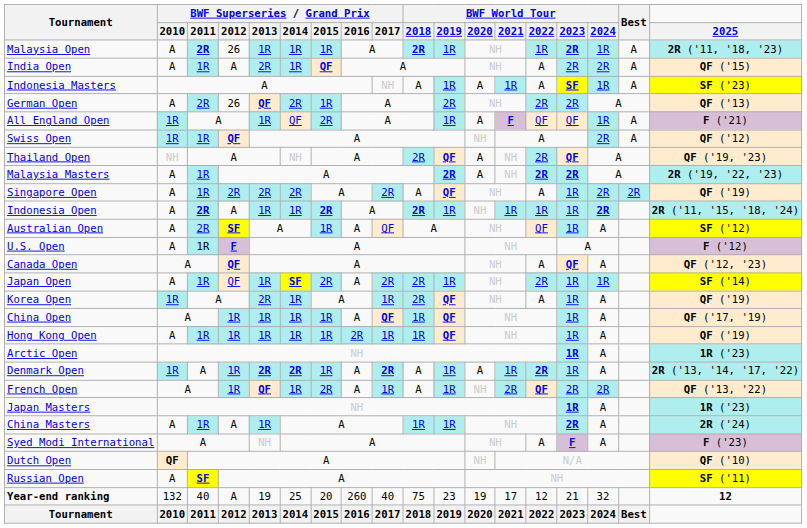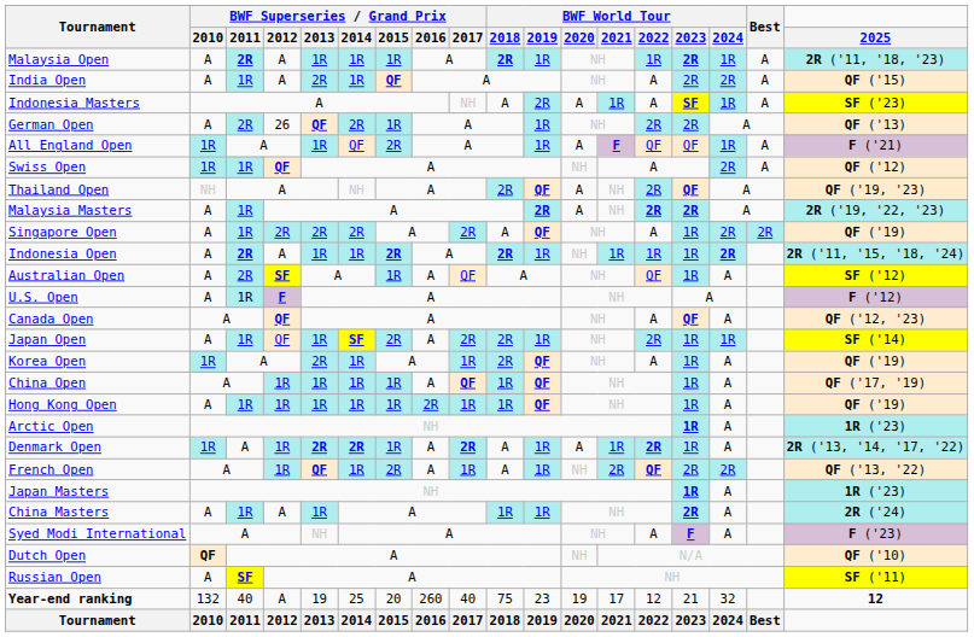 <table class="wikitable" style="font-size: 90%; text-align:center">
 <tr>
 <th rowspan="2">Tournament</th>
 <th colspan="8"><a href='#'>BWF Superseries</a> / <a href='#'>Grand Prix</a></th>
 <th colspan="7"><a href='#'>BWF World Tour</a></th>
 <th rowspan="2">Best</th>
 </tr>
 <tr>
 <th>2010</th>
 <th>2011</th>
 <th>2012</th>
 <th>2013</th>
 <th>2014</th>
 <th>2015</th>
 <th>2016</th>
 <th>2017</th>
 <th><a href='#'>2018</a></th>
 <th><a href='#'>2019</a></th>
 <th><a href='#'>2020</a></th>
 <th><a href='#'>2021</a></th>
 <th><a href='#'>2022</a></th>
 <th><a href='#'>2023</a></th>
 <th><a href='#'>2024</a></th>
 <th><a href='#'>2025</a></th>
 </tr>
 <tr>
 <td align=left><a href='#'>Malaysia Open</a></td>
 <td>A</td>
 <td bgcolor=AFEEEE><strong><a href='#'>2R</a></strong></td>
-<td 2012;>26</td>
+<td>A</td>
 <td bgcolor=AFEEEE><a href='#'>1R</a></td>
 <td bgcolor=AFEEEE><a href='#'>1R</a></td>
 <td bgcolor=AFEEEE><a href='#'>1R</a></td>
 <td colspan="2">A</td>
 <td bgcolor=AFEEEE><strong><a href='#'>2R</a></strong></td>
 <td bgcolor=AFEEEE><a href='#'>1R</a></td>
 <td colspan="2" style=color:#ccc>NH</td>
 <td bgcolor=AFEEEE><a href='#'>1R</a></td>
 <td bgcolor=AFEEEE><strong><a href='#'>2R</a></strong></td>
 <td bgcolor=AFEEEE><a href='#'>1R</a></td>
 <td>A</td>
 <td bgcolor=AFEEEE><strong>2R</strong> ('11, '18, '23)</td>
 </tr>
 <tr>
 <td align=left><a href='#'>India Open</a></td>
 <td>A</td>
 <td bgcolor=AFEEEE><a href='#'>1R</a></td>
 <td>A</td>
 <td bgcolor=AFEEEE><a href='#'>2R</a></td>
 <td bgcolor=AFEEEE><a href='#'>1R</a></td>
 <td bgcolor=FFEBCD><strong><a href='#'>QF</a></strong></td>
 <td colspan="4">A</td>
 <td colspan="2" style=color:#ccc>NH</td>
 <td>A</td>
 <td bgcolor=AFEEEE><a href='#'>2R</a></td>
 <td bgcolor=AFEEEE><a href='#'>2R</a></td>
 <td>A</td>
 <td bgcolor=FFEBCD><strong>QF</strong> ('15)</td>
 </tr>
 <tr>
 <td align=left><a href='#'>Indonesia Masters</a></td>
 <td colspan="7">A</td>
 <td style=color:#ccc>NH</td>
 <td>A</td>
-<td bgcolor=AFEEEE><a href='#'>1R</a></td>
+<td bgcolor=AFEEEE><a href='#'>2R</a></td>
 <td>A</td>
 <td bgcolor=AFEEEE><a href='#'>1R</a></td>
 <td>A</td>
 <td bgcolor=FFFF00><strong><a href='#'>SF</a></strong></td>
 <td bgcolor=AFEEEE><a href='#'>1R</a></td>
 <td>A</td>
 <td bgcolor=FFFF00><strong>SF</strong> ('23)</td>
 </tr>
 <tr>
 <td align=left><a href='#'>German Open</a></td>
 <td>A</td>
 <td bgcolor=AFEEEE><a href='#'>2R</a></td>
 <td 2012;>26</td>
 <td bgcolor=FFEBCD><strong><a href='#'>QF</a></strong></td>
 <td bgcolor=AFEEEE><a href='#'>2R</a></td>
 <td bgcolor=AFEEEE><a href='#'>1R</a></td>
 <td colspan="3">A</td>
-<td bgcolor=AFEEEE><a href='#'>2R</a></td>
+<td bgcolor=AFEEEE><a href='#'>1R</a></td>
 <td colspan="2" style=color:#ccc>NH</td>
 <td bgcolor=AFEEEE><a href='#'>2R</a></td>
 <td bgcolor=AFEEEE><a href='#'>2R</a></td>
 <td colspan="2">A</td>
 <td bgcolor=FFEBCD><strong>QF</strong> ('13)</td>
 </tr>
 <tr>
 <td align=left><a href='#'>All England Open</a></td>
 <td bgcolor=AFEEEE><a href='#'>1R</a></td>
 <td colspan="2">A</td>
 <td bgcolor=AFEEEE><a href='#'>1R</a></td>
 <td bgcolor=FFEBCD><a href='#'>QF</a></td>
 <td bgcolor=AFEEEE><a href='#'>2R</a></td>
 <td colspan="3">A</td>
 <td bgcolor=AFEEEE><a href='#'>1R</a></td>
 <td>A</td>
 <td bgcolor=D8BFD8><strong><a href='#'>F</a></strong></td>
 <td bgcolor=FFEBCD><a href='#'>QF</a></td>
 <td bgcolor=FFEBCD><a href='#'>QF</a></td>
 <td bgcolor=AFEEEE><a href='#'>1R</a></td>
 <td>A</td>
 <td bgcolor=D8BFD8><strong>F</strong> ('21)</td>
 </tr>
 <tr>
 <td align=left><a href='#'>Swiss Open</a></td>
 <td bgcolor=AFEEEE><a href='#'>1R</a></td>
 <td bgcolor=AFEEEE><a href='#'>1R</a></td>
 <td bgcolor=FFEBCD><a href='#'><strong>QF</strong></a></td>
 <td colspan="7">A</td>
 <td style=color:#ccc>NH</td>
 <td colspan="3">A</td>
 <td bgcolor=AFEEEE><a href='#'>2R</a></td>
 <td>A</td>
 <td bgcolor=FFEBCD><strong>QF</strong> ('12)</td>
 </tr>
 <tr>
 <td align=left><a href='#'>Thailand Open</a></td>
 <td style=color:#ccc>NH</td>
 <td colspan="3">A</td>
 <td style=color:#ccc>NH</td>
 <td colspan="3">A</td>
 <td bgcolor=AFEEEE><a href='#'>2R</a></td>
 <td bgcolor=FFEBCD><strong><a href='#'>QF</a></strong></td>
 <td>A</td>
 <td style=color:#ccc>NH</td>
 <td bgcolor=AFEEEE><a href='#'>2R</a></td>
 <td bgcolor=FFEBCD><strong><a href='#'>QF</a></strong></td>
 <td colspan="2">A</td>
 <td bgcolor=FFEBCD><strong>QF</strong> ('19, '23)</td>
 </tr>
 <tr>
 <td align=left><a href='#'>Malaysia Masters</a></td>
 <td>A</td>
 <td bgcolor=AFEEEE><a href='#'>1R</a></td>
 <td colspan="7">A</td>
 <td bgcolor=AFEEEE><strong><a href='#'>2R</a></strong></td>
 <td>A</td>
 <td style=color:#ccc>NH</td>
 <td bgcolor=AFEEEE><strong><a href='#'>2R</a></strong></td>
 <td bgcolor=AFEEEE><strong><a href='#'>2R</a></strong></td>
 <td colspan="2">A</td>
 <td bgcolor=AFEEEE><strong>2R</strong> ('19, '22, '23)</td>
 </tr>
 <tr>
 <td align=left><a href='#'>Singapore Open</a></td>
 <td>A</td>
 <td bgcolor=AFEEEE><a href='#'>1R</a></td>
 <td bgcolor=AFEEEE><a href='#'>2R</a></td>
 <td bgcolor=AFEEEE><a href='#'>2R</a></td>
 <td bgcolor=AFEEEE><a href='#'>2R</a></td>
 <td colspan="2">A</td>
 <td bgcolor=AFEEEE><a href='#'>2R</a></td>
 <td>A</td>
 <td bgcolor=FFEBCD><strong><a href='#'>QF</a></strong></td>
 <td colspan="2" style=color:#ccc>NH</td>
 <td>A</td>
 <td bgcolor=AFEEEE><a href='#'>1R</a></td>
 <td bgcolor=AFEEEE><a href='#'>2R</a></td>
 <td bgcolor=AFEEEE><a href='#'>2R</a></td>
 <td bgcolor=FFEBCD><strong>QF</strong> ('19)</td>
 </tr>
 <tr>
 <td align=left><a href='#'>Indonesia Open</a></td>
 <td>A</td>
 <td bgcolor=AFEEEE><strong><a href='#'>2R</a></strong></td>
 <td>A</td>
 <td bgcolor=AFEEEE><a href='#'>1R</a></td>
 <td bgcolor=AFEEEE><a href='#'>1R</a></td>
 <td bgcolor=AFEEEE><strong><a href='#'>2R</a></strong></td>
 <td colspan="2">A</td>
 <td bgcolor=AFEEEE><strong><a href='#'>2R</a></strong></td>
 <td bgcolor=AFEEEE><a href='#'>1R</a></td>
 <td style=color:#ccc>NH</td>
 <td bgcolor=AFEEEE><a href='#'>1R</a></td>
 <td bgcolor=AFEEEE><a href='#'>1R</a></td>
 <td bgcolor=AFEEEE><a href='#'>1R</a></td>
 <td bgcolor=AFEEEE><strong><a href='#'>2R</a></strong></td>
 <td></td>
 <td bgcolor=AFEEEE><strong>2R</strong> ('11, '15, '18, '24)</td>
 </tr>
 <tr>
 <td align=left><a href='#'>Australian Open</a></td>
 <td>A</td>
 <td bgcolor=AFEEEE><a href='#'>2R</a></td>
 <td bgcolor=FFFF00><strong><a href='#'>SF</a></strong></td>
 <td colspan="2">A</td>
 <td bgcolor=AFEEEE><a href='#'>1R</a></td>
 <td>A</td>
 <td bgcolor=FFEBCD><a href='#'>QF</a></td>
 <td colspan="2">A</td>
 <td colspan="2" style=color:#ccc>NH</td>
 <td bgcolor=FFEBCD><a href='#'>QF</a></td>
 <td bgcolor=AFEEEE><a href='#'>1R</a></td>
 <td>A</td>
 <td></td>
 <td bgcolor=FFFF00><strong>SF</strong> ('12)</td>
 </tr>
 <tr>
 <td align=left><a href='#'>U.S. Open</a></td>
 <td>A</td>
 <td 2011; bgcolor=AFEEEE>1R</td>
 <td bgcolor=D8BFD8><strong><a href='#'>F</a></strong></td>
 <td colspan="7">A</td>
 <td colspan="3" style=color:#ccc>NH</td>
 <td colspan="2">A</td>
 <td></td>
 <td bgcolor=D8BFD8><strong>F</strong> ('12)</td>
 </tr>
 <tr>
 <td align=left><a href='#'>Canada Open</a></td>
 <td colspan="2">A</td>
 <td bgcolor=FFEBCD><strong><a href='#'>QF</a></strong></td>
 <td colspan="7">A</td>
 <td colspan="2" style=color:#ccc>NH</td>
 <td>A</td>
 <td bgcolor=FFEBCD><strong><a href='#'>QF</a></strong></td>
 <td>A</td>
 <td></td>
 <td bgcolor=FFEBCD><strong>QF</strong> ('12, '23)</td>
 </tr>
 <tr>
 <td align=left><a href='#'>Japan Open</a></td>
 <td>A</td>
 <td bgcolor=AFEEEE><a href='#'>1R</a></td>
 <td bgcolor=FFEBCD><a href='#'>QF</a></td>
 <td bgcolor=AFEEEE><a href='#'>1R</a></td>
 <td bgcolor=FFFF00><strong><a href='#'>SF</a></strong></td>
 <td bgcolor=AFEEEE><a href='#'>2R</a></td>
 <td>A</td>
 <td bgcolor=AFEEEE><a href='#'>2R</a></td>
 <td bgcolor=AFEEEE><a href='#'>2R</a></td>
 <td bgcolor=AFEEEE><a href='#'>1R</a></td>
 <td colspan="2" style=color:#ccc>NH</td>
 <td bgcolor=AFEEEE><a href='#'>2R</a></td>
 <td bgcolor=AFEEEE><a href='#'>1R</a></td>
 <td bgcolor=AFEEEE><a href='#'>1R</a></td>
 <td></td>
 <td bgcolor=FFFF00><strong>SF</strong> ('14)</td>
 </tr>
 <tr>
 <td align=left><a href='#'>Korea Open</a></td>
 <td bgcolor=AFEEEE><a href='#'>1R</a></td>
 <td colspan="2">A</td>
 <td bgcolor=AFEEEE><a href='#'>2R</a></td>
 <td bgcolor=AFEEEE><a href='#'>1R</a></td>
 <td colspan="2">A</td>
 <td bgcolor=AFEEEE><a href='#'>1R</a></td>
 <td bgcolor=AFEEEE><a href='#'>2R</a></td>
 <td bgcolor=FFEBCD><strong><a href='#'>QF</a></strong></td>
 <td colspan="2" style=color:#ccc>NH</td>
 <td>A</td>
 <td bgcolor=AFEEEE><a href='#'>1R</a></td>
 <td>A</td>
 <td></td>
 <td bgcolor=FFEBCD><strong>QF</strong> ('19)</td>
 </tr>
 <tr>
 <td align=left><a href='#'>China Open</a></td>
 <td colspan="2">A</td>
 <td bgcolor=AFEEEE><a href='#'>1R</a></td>
 <td bgcolor=AFEEEE><a href='#'>1R</a></td>
 <td bgcolor=AFEEEE><a href='#'>1R</a></td>
 <td bgcolor=AFEEEE><a href='#'>1R</a></td>
 <td>A</td>
 <td bgcolor=FFEBCD><strong><a href='#'>QF</a></strong></td>
 <td bgcolor=AFEEEE><a href='#'>1R</a></td>
 <td bgcolor=FFEBCD><strong><a href='#'>QF</a></strong></td>
 <td colspan="3" style=color:#ccc>NH</td>
 <td bgcolor=AFEEEE><a href='#'>1R</a></td>
 <td>A</td>
 <td></td>
 <td bgcolor=FFEBCD><strong>QF</strong> ('17, '19)</td>
 </tr>
 <tr>
 <td align=left><a href='#'>Hong Kong Open</a></td>
 <td>A</td>
 <td bgcolor=AFEEEE><a href='#'>1R</a></td>
 <td bgcolor=AFEEEE><a href='#'>1R</a></td>
 <td bgcolor=AFEEEE><a href='#'>1R</a></td>
 <td bgcolor=AFEEEE><a href='#'>1R</a></td>
 <td bgcolor=AFEEEE><a href='#'>1R</a></td>
 <td bgcolor=AFEEEE><a href='#'>2R</a></td>
 <td bgcolor=AFEEEE><a href='#'>1R</a></td>
 <td bgcolor=AFEEEE><a href='#'>1R</a></td>
 <td bgcolor=FFEBCD><strong><a href='#'>QF</a></strong></td>
 <td colspan="3" style=color:#ccc>NH</td>
 <td bgcolor=AFEEEE><a href='#'>1R</a></td>
 <td>A</td>
 <td></td>
 <td bgcolor=FFEBCD><strong>QF</strong> ('19)</td>
 </tr>
 <tr>
 <td align=left><a href='#'>Arctic Open</a></td>
 <td colspan="13" style=color:#ccc>NH</td>
 <td bgcolor=AFEEEE><strong><a href='#'>1R</a></strong></td>
 <td>A</td>
 <td></td>
 <td bgcolor=AFEEEE><strong>1R</strong> ('23)</td>
 </tr>
 <tr>
 <td align=left><a href='#'>Denmark Open</a></td>
 <td bgcolor=AFEEEE><a href='#'>1R</a></td>
 <td>A</td>
 <td bgcolor=AFEEEE><a href='#'>1R</a></td>
 <td bgcolor=AFEEEE><strong><a href='#'>2R</a></strong></td>
 <td bgcolor=AFEEEE><strong><a href='#'>2R</a></strong></td>
 <td bgcolor=AFEEEE><a href='#'>1R</a></td>
 <td>A</td>
 <td bgcolor=AFEEEE><strong><a href='#'>2R</a></strong></td>
 <td>A</td>
 <td bgcolor=AFEEEE><a href='#'>1R</a></td>
 <td>A</td>
 <td bgcolor=AFEEEE><a href='#'>1R</a></td>
 <td bgcolor=AFEEEE><strong><a href='#'>2R</a></strong></td>
 <td bgcolor=AFEEEE><a href='#'>1R</a></td>
 <td>A</td>
 <td></td>
 <td bgcolor=AFEEEE><strong>2R</strong> ('13, '14, '17, '22)</td>
 </tr>
 <tr>
 <td align=left><a href='#'>French Open</a></td>
 <td colspan="2">A</td>
 <td bgcolor=AFEEEE><a href='#'>1R</a></td>
 <td bgcolor=FFEBCD><strong><a href='#'>QF</a></strong></td>
 <td bgcolor=AFEEEE><a href='#'>1R</a></td>
 <td bgcolor=AFEEEE><a href='#'>2R</a></td>
 <td>A</td>
 <td bgcolor=AFEEEE><a href='#'>1R</a></td>
 <td>A</td>
 <td bgcolor=AFEEEE><a href='#'>1R</a></td>
 <td style=color:#ccc>NH</td>
 <td bgcolor=AFEEEE><a href='#'>2R</a></td>
 <td bgcolor=FFEBCD><strong><a href='#'>QF</a></strong></td>
 <td bgcolor=AFEEEE><a href='#'>2R</a></td>
 <td bgcolor=AFEEEE><a href='#'>2R</a></td>
 <td></td>
 <td bgcolor=FFEBCD><strong>QF</strong> ('13, '22)</td>
 </tr>
 <tr>
 <td align=left><a href='#'>Japan Masters</a></td>
 <td colspan="13" style=color:#ccc>NH</td>
 <td bgcolor=AFEEEE><strong><a href='#'>1R</a></strong></td>
 <td>A</td>
 <td></td>
 <td bgcolor=AFEEEE><strong>1R</strong> ('23)</td>
 </tr>
 <tr>
 <td align=left><a href='#'>China Masters</a></td>
 <td>A</td>
 <td bgcolor=AFEEEE><a href='#'>1R</a></td>
 <td>A</td>
 <td bgcolor=AFEEEE><a href='#'>1R</a></td>
 <td colspan="4">A</td>
 <td bgcolor=AFEEEE><a href='#'>1R</a></td>
 <td bgcolor=AFEEEE><a href='#'>1R</a></td>
 <td colspan="3" style=color:#ccc>NH</td>
 <td bgcolor=AFEEEE><strong><a href='#'>2R</a></strong></td>
 <td>A</td>
 <td></td>
 <td bgcolor=AFEEEE><strong>2R</strong> ('24)</td>
 </tr>
 <tr>
 <td align=left><a href='#'>Syed Modi International</a></td>
 <td colspan="3">A</td>
 <td style=color:#ccc>NH</td>
 <td colspan="6">A</td>
 <td colspan="2" style=color:#ccc>NH</td>
 <td>A</td>
 <td bgcolor=D8BFD8><strong><a href='#'>F</a></strong></td>
 <td>A</td>
 <td></td>
 <td bgcolor=D8BFD8><strong>F</strong> ('23)</td>
 </tr>
 <tr>
 <td align=left><a href='#'>Dutch Open</a></td>
 <td 2010; bgcolor=FFEBCD><strong>QF</strong></td>
 <td colspan="9">A</td>
 <td style=color:#ccc>NH</td>
 <td colspan="5" style=color:#ccc>N/A</td>
 <td bgcolor=FFEBCD><strong>QF</strong> ('10)</td>
 </tr>
 <tr>
 <td align=left><a href='#'>Russian Open</a></td>
 <td>A</td>
 <td bgcolor=FFFF00><strong><a href='#'>SF</a></strong></td>
 <td colspan="8">A</td>
 <td colspan="6" style=color:#ccc>NH</td>
 <td bgcolor=FFFF00><strong>SF</strong> ('11)</td>
 </tr>
 <tr>
 <td align=left><strong>Year-end ranking</strong></td>
 <td 2010;>132</td>
 <td 2011;>40</td>
 <td>A</td>
 <td 2013;>19</td>
 <td 2014;>25</td>
 <td 2015;>20</td>
 <td 2016;>260</td>
 <td 2017;>40</td>
 <td 2018;>75</td>
 <td 2019;>23</td>
 <td 2020;>19</td>
 <td 2021;>17</td>
 <td 2022;>12</td>
 <td 2023;>21</td>
 <td 2024;>32</td>
 <td 2025;></td>
 <td Best;><strong>12</strong></td>
 </tr>
 <tr>
 <th>Tournament</th>
 <th>2010</th>
 <th>2011</th>
 <th>2012</th>
 <th>2013</th>
 <th>2014</th>
 <th>2015</th>
 <th>2016</th>
 <th>2017</th>
 <th>2018</th>
 <th>2019</th>
 <th>2020</th>
 <th>2021</th>
 <th>2022</th>
 <th>2023</th>
 <th>2024</th>
 <th>Best</th>
 </tr>
 </table>
